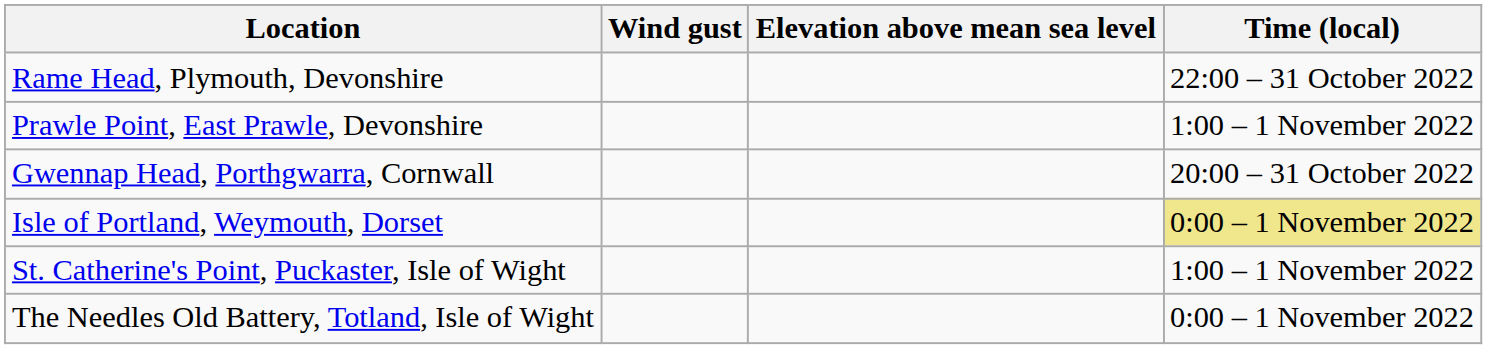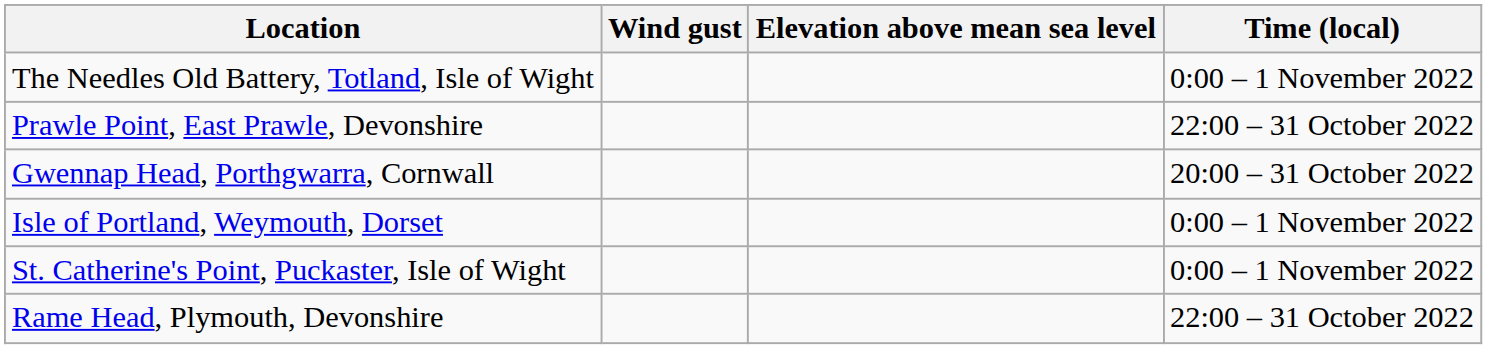 <table class="wikitable">
 <tr>
 <th>Location</th>
 <th>Wind gust</th>
 <th>Elevation above mean sea level</th>
 <th>Time (local)</th>
 </tr>
 <tr>
-<td><a href='#'>Rame Head</a>, Plymouth, Devonshire</td>
+<td>The Needles Old Battery, <a href='#'>Totland</a>, Isle of Wight</td>
 <td></td>
-<td></td>
-<td>22:00 – 31 October 2022</td>
+<td> </td>
+<td>0:00 – 1 November 2022</td>
 </tr>
 <tr>
 <td><a href='#'>Prawle Point</a>, <a href='#'>East Prawle</a>, Devonshire</td>
 <td></td>
 <td></td>
-<td>1:00 – 1 November 2022</td>
+<td>22:00 – 31 October 2022</td>
 </tr>
 <tr>
 <td><a href='#'>Gwennap Head</a>, <a href='#'>Porthgwarra</a>, Cornwall</td>
 <td></td>
 <td></td>
 <td>20:00 – 31 October 2022</td>
 </tr>
 <tr>
 <td><a href='#'>Isle of Portland</a>, <a href='#'>Weymouth</a>, <a href='#'>Dorset</a></td>
 <td></td>
 <td></td>
-<td style="background: khaki;">0:00 – 1 November 2022</td>
+<td>0:00 – 1 November 2022</td>
 </tr>
 <tr>
 <td><a href='#'>St. Catherine's Point</a>, <a href='#'>Puckaster</a>, Isle of Wight</td>
 <td></td>
 <td></td>
-<td>1:00 – 1 November 2022</td>
+<td>0:00 – 1 November 2022</td>
 </tr>
 <tr>
-<td>The Needles Old Battery, <a href='#'>Totland</a>, Isle of Wight</td>
+<td><a href='#'>Rame Head</a>, Plymouth, Devonshire</td>
 <td></td>
-<td> </td>
-<td>0:00 – 1 November 2022</td>
+<td></td>
+<td>22:00 – 31 October 2022</td>
 </tr>
 </table>
